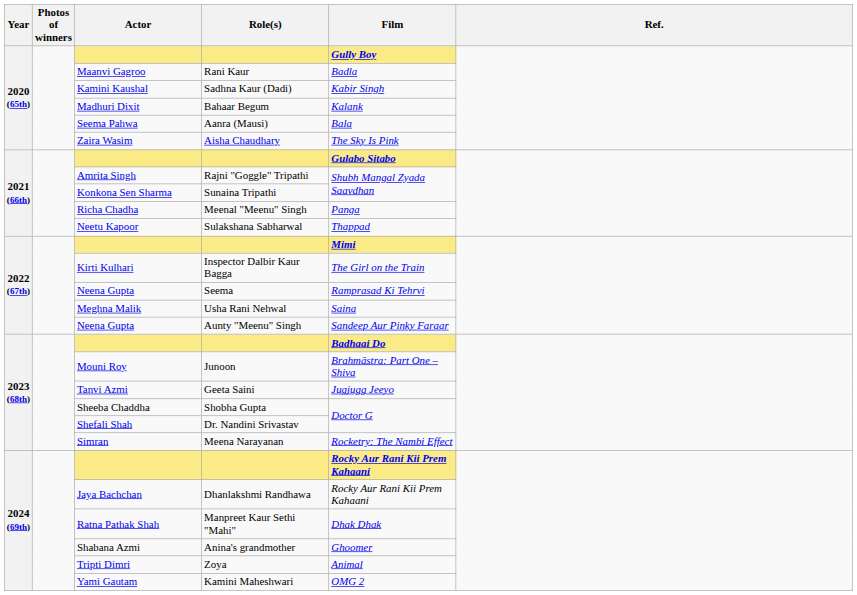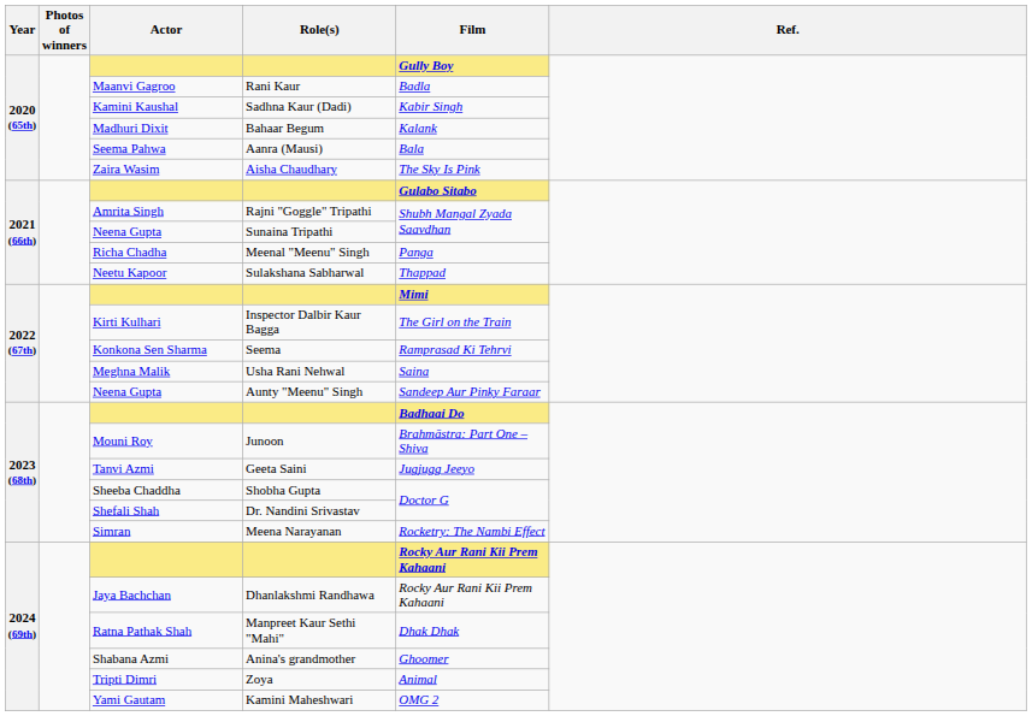 <table class="wikitable sortable" style="text-align:left;">
 <tr>
 <th scope="col" style="width:3%; text-align:center;">Year</th>
 <th scope="col" style="width:3%;text-align:center;">Photos of winners</th>
 <th scope="col" style="width:15%;text-align:center;">Actor</th>
 <th scope="col" style="width:15%;text-align:center;">Role(s)</th>
 <th scope="col" style="width:15%;text-align:center;">Film</th>
 <th>Ref.</th>
 </tr>
 <tr>
 <th scope="row" rowspan=6 style="text-align:center">2020 <br><small>(<a href='#'>65th</a>) </small></th>
 <td rowspan=6 style="text-align:center"></td>
 <td style="background:#FAEB86;"><strong></strong> </td>
 <td style="background:#FAEB86;"><strong></strong></td>
 <td style="background:#FAEB86;"><strong><em><a href='#'>Gully Boy</a></em></strong></td>
 <td rowspan="6"></td>
 </tr>
 <tr>
 <td><a href='#'>Maanvi Gagroo</a></td>
 <td>Rani Kaur</td>
 <td><em><a href='#'>Badla</a></em></td>
 </tr>
 <tr>
 <td><a href='#'>Kamini Kaushal</a></td>
 <td>Sadhna Kaur (Dadi)</td>
 <td><em><a href='#'>Kabir Singh</a></em></td>
 </tr>
 <tr>
 <td><a href='#'>Madhuri Dixit</a></td>
 <td>Bahaar Begum</td>
 <td><em><a href='#'>Kalank</a></em></td>
 </tr>
 <tr>
 <td><a href='#'>Seema Pahwa</a></td>
 <td>Aanra (Mausi)</td>
 <td><em><a href='#'>Bala</a></em></td>
 </tr>
 <tr>
 <td><a href='#'>Zaira Wasim</a></td>
 <td><a href='#'>Aisha Chaudhary</a></td>
 <td><em><a href='#'>The Sky Is Pink</a></em></td>
 </tr>
 <tr>
 <th scope="row" rowspan=5 style="text-align:center">2021 <br><small>(<a href='#'>66th</a>) </small></th>
 <td rowspan=5 style="text-align:center"></td>
 <td style="background:#FAEB86;"><strong></strong> </td>
 <td style="background:#FAEB86;"><strong></strong></td>
 <td style="background:#FAEB86;"><strong><em><a href='#'>Gulabo Sitabo</a></em></strong></td>
 <td rowspan="5"></td>
 </tr>
 <tr>
 <td><a href='#'>Amrita Singh</a></td>
 <td>Rajni "Goggle" Tripathi</td>
 <td rowspan =2><em><a href='#'>Shubh Mangal Zyada Saavdhan</a></em></td>
 </tr>
 <tr>
-<td><a href='#'>Konkona Sen Sharma</a></td>
+<td><a href='#'>Neena Gupta</a></td>
 <td>Sunaina Tripathi</td>
 </tr>
 <tr>
 <td><a href='#'>Richa Chadha</a></td>
 <td>Meenal "Meenu" Singh</td>
 <td><em><a href='#'>Panga</a></em></td>
 </tr>
 <tr>
 <td><a href='#'>Neetu Kapoor</a></td>
 <td>Sulakshana Sabharwal</td>
 <td><em><a href='#'>Thappad</a></em></td>
 </tr>
 <tr>
 <th scope="row" rowspan=5 style="text-align:center">2022 <br><small>(<a href='#'>67th</a>) </small></th>
 <td rowspan=5 style="text-align:center"></td>
 <td style="background:#FAEB86;"><strong></strong> </td>
 <td style="background:#FAEB86;"><strong></strong></td>
 <td style="background:#FAEB86;"><strong><em><a href='#'>Mimi</a></em></strong></td>
 <td rowspan="5"></td>
 </tr>
 <tr>
 <td><a href='#'>Kirti Kulhari</a></td>
 <td>Inspector Dalbir Kaur Bagga</td>
 <td><em><a href='#'>The Girl on the Train</a></em></td>
 </tr>
 <tr>
-<td><a href='#'>Neena Gupta</a></td>
+<td><a href='#'>Konkona Sen Sharma</a></td>
 <td>Seema</td>
 <td><em><a href='#'>Ramprasad Ki Tehrvi</a></em></td>
 </tr>
 <tr>
 <td><a href='#'>Meghna Malik</a></td>
 <td>Usha Rani Nehwal</td>
 <td><em><a href='#'>Saina</a></em></td>
 </tr>
 <tr>
 <td><a href='#'>Neena Gupta</a></td>
 <td>Aunty "Meenu" Singh</td>
 <td><em><a href='#'>Sandeep Aur Pinky Faraar</a></em></td>
 </tr>
 <tr>
 <th scope="row" rowspan=6 style="text-align:center">2023 <br><small>(<a href='#'>68th</a>) </small></th>
 <td rowspan=6 style="text-align:center"></td>
 <td style="background:#FAEB86;"><strong></strong> </td>
 <td style="background:#FAEB86;"><strong></strong></td>
 <td style="background:#FAEB86;"><strong><em><a href='#'>Badhaai Do</a></em></strong></td>
 <td rowspan="6"></td>
 </tr>
 <tr>
 <td><a href='#'>Mouni Roy</a></td>
 <td>Junoon</td>
 <td><em><a href='#'>Brahmāstra: Part One – Shiva</a></em></td>
 </tr>
 <tr>
 <td><a href='#'>Tanvi Azmi</a></td>
 <td>Geeta Saini</td>
 <td><em><a href='#'>Jugjugg Jeeyo</a></em></td>
 </tr>
 <tr>
 <td>Sheeba Chaddha</td>
 <td>Shobha Gupta</td>
 <td rowspan=2><em><a href='#'>Doctor G</a></em></td>
 </tr>
 <tr>
 <td><a href='#'>Shefali Shah</a></td>
 <td>Dr. Nandini Srivastav</td>
 </tr>
 <tr>
 <td><a href='#'>Simran</a></td>
 <td>Meena Narayanan</td>
 <td><em><a href='#'>Rocketry: The Nambi Effect</a></em></td>
 </tr>
 <tr>
 <th scope="row" rowspan=7 style="text-align:center">2024 <br><small>(<a href='#'>69th</a>) </small></th>
 <td rowspan=7 style="text-align:center"></td>
 <td style="background:#FAEB86;"><strong></strong> </td>
 <td style="background:#FAEB86;"><strong></strong></td>
 <td style="background:#FAEB86;"><strong><em><a href='#'>Rocky Aur Rani Kii Prem Kahaani</a></em></strong></td>
 <td rowspan="6"></td>
 </tr>
 <tr>
 <td><a href='#'>Jaya Bachchan</a></td>
 <td>Dhanlakshmi Randhawa</td>
 <td><em>Rocky Aur Rani Kii Prem Kahaani</em></td>
 </tr>
 <tr>
 <td><a href='#'>Ratna Pathak Shah</a></td>
 <td>Manpreet Kaur Sethi "Mahi"</td>
 <td><em><a href='#'>Dhak Dhak</a></em></td>
 </tr>
 <tr>
 <td>Shabana Azmi</td>
 <td>Anina's grandmother</td>
 <td><em><a href='#'>Ghoomer</a></em></td>
 </tr>
 <tr>
 <td><a href='#'>Tripti Dimri</a></td>
 <td>Zoya</td>
 <td><em><a href='#'>Animal</a></em></td>
 </tr>
 <tr>
 <td><a href='#'>Yami Gautam</a></td>
 <td>Kamini Maheshwari</td>
 <td><em><a href='#'>OMG 2</a></em></td>
 </tr>
 </table>
